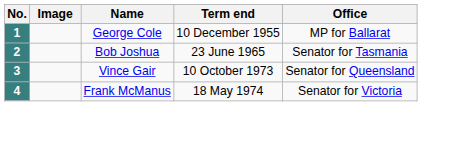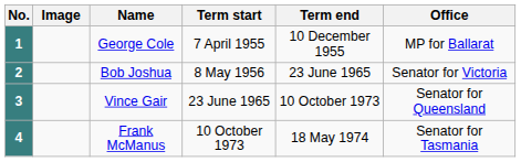 <table class="wikitable" style="text-align:center">
 <tr>
 <th>No.</th>
 <th width=60>Image</th>
 <th>Name</th>
+<th>Term start</th>
 <th>Term end</th>
 <th>Office</th>
 </tr>
 <tr>
 <th style="background:#377E7F; color:white">1</th>
 <td></td>
 <td><a href='#'>George Cole</a></td>
+<td>7 April 1955</td>
 <td>10 December 1955</td>
 <td>MP for <a href='#'>Ballarat</a></td>
 </tr>
 <tr>
 <th style="background:#377E7F; color:white">2</th>
 <td></td>
 <td><a href='#'>Bob Joshua</a></td>
+<td>8 May 1956</td>
 <td>23 June 1965</td>
-<td>Senator for <a href='#'>Tasmania</a></td>
+<td>Senator for <a href='#'>Victoria</a></td>
 </tr>
 <tr>
 <th style="background:#377E7F; color:white">3</th>
 <td></td>
 <td><a href='#'>Vince Gair</a></td>
+<td>23 June 1965</td>
 <td>10 October 1973</td>
 <td>Senator for <a href='#'>Queensland</a></td>
 </tr>
 <tr>
 <th style="background:#377E7F; color:white">4</th>
 <td></td>
 <td><a href='#'>Frank McManus</a></td>
+<td>10 October 1973</td>
 <td>18 May 1974</td>
-<td>Senator for <a href='#'>Victoria</a></td>
+<td>Senator for <a href='#'>Tasmania</a></td>
 </tr>
 </table>
